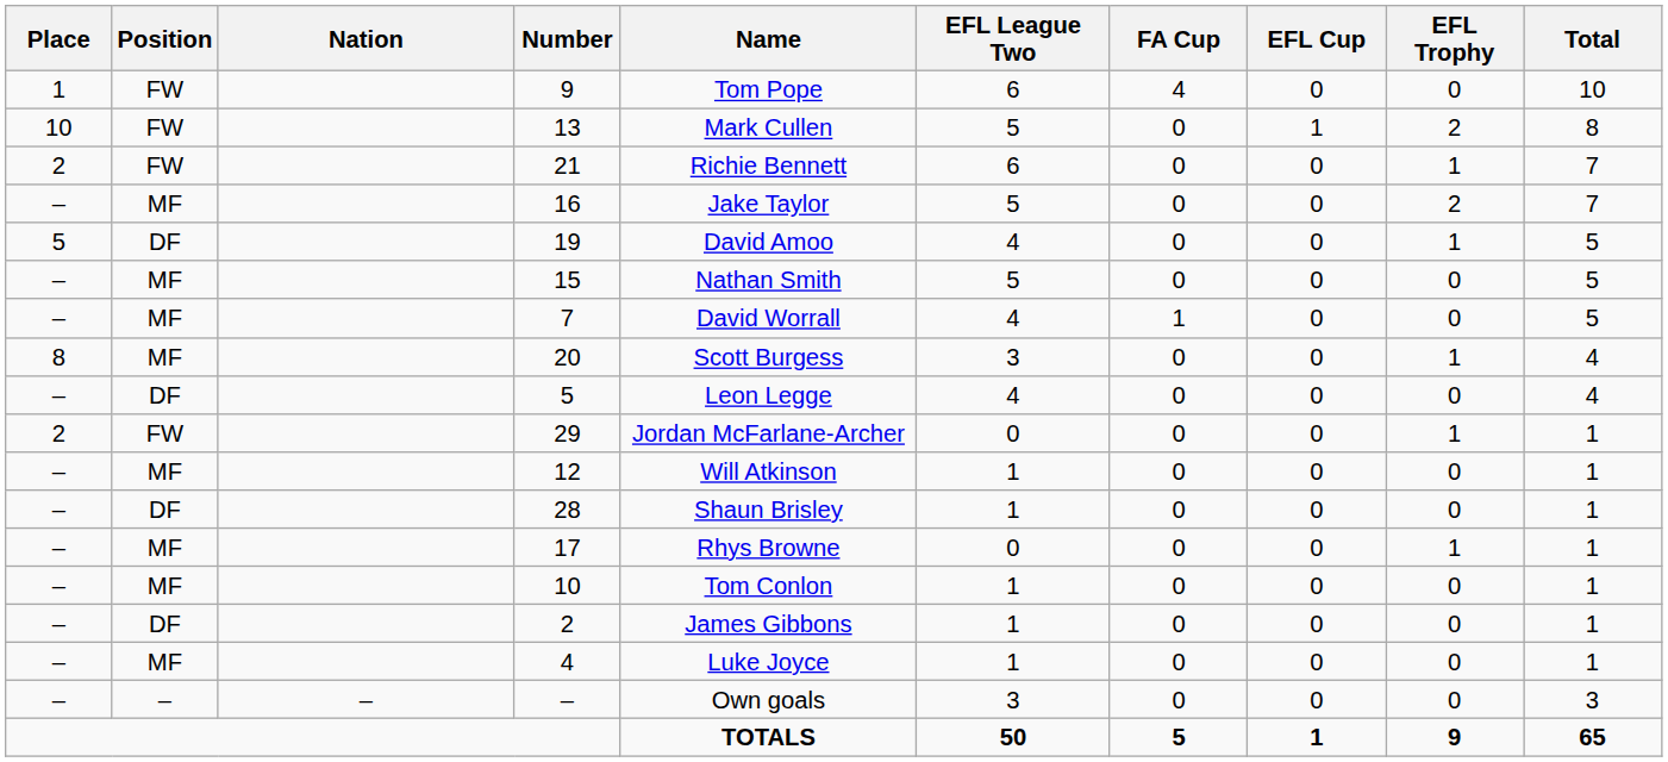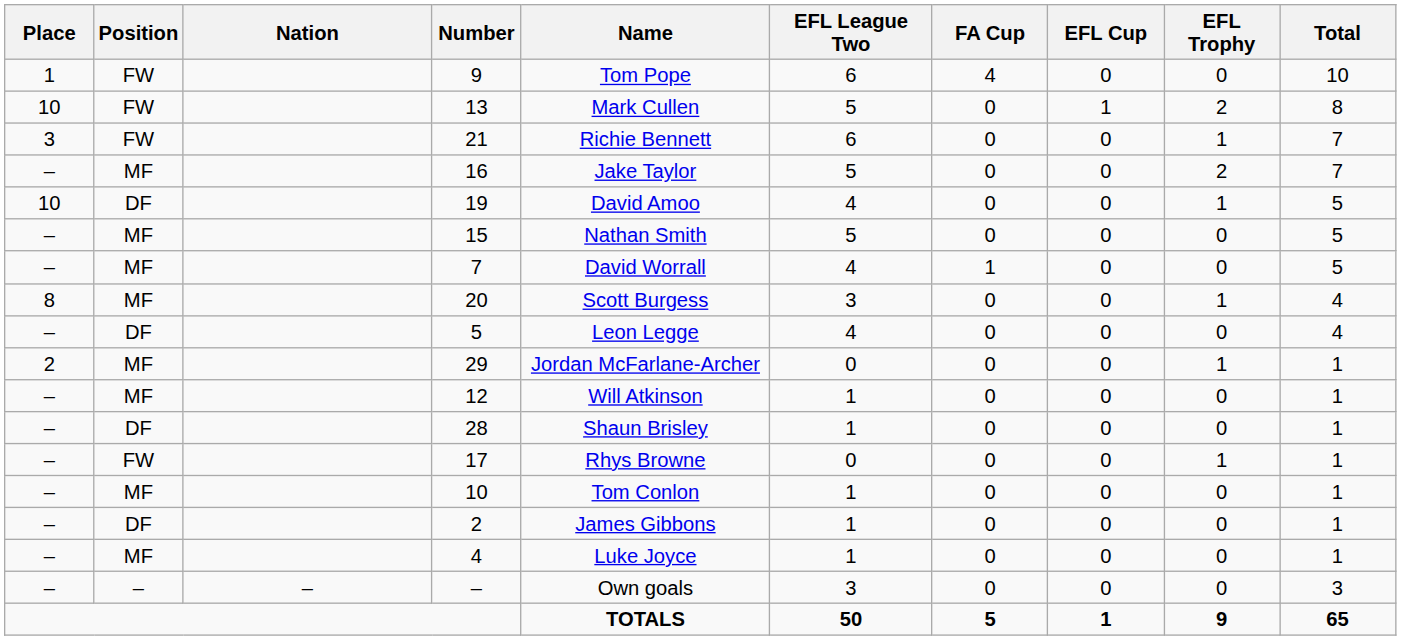 <table class="wikitable" style="font-size: 95%; text-align: center;">
 <tr>
 <th width=60>Place</th>
 <th width=60>Position</th>
 <th width=180>Nation</th>
 <th width=60>Number</th>
 <th width=180>Name</th>
 <th width=115>EFL League Two</th>
 <th width=80>FA Cup</th>
 <th width=80>EFL Cup</th>
 <th width=80>EFL Trophy</th>
 <th width=80>Total</th>
 </tr>
 <tr>
 <td>1</td>
 <td>FW</td>
 <td></td>
 <td>9</td>
 <td><a href='#'>Tom Pope</a></td>
 <td>6</td>
 <td>4</td>
 <td>0</td>
 <td>0</td>
 <td>10</td>
 </tr>
 <tr>
 <td>10</td>
 <td>FW</td>
 <td></td>
 <td>13</td>
 <td><a href='#'>Mark Cullen</a></td>
 <td>5</td>
 <td>0</td>
 <td>1</td>
 <td>2</td>
 <td>8</td>
 </tr>
 <tr>
-<td>2</td>
+<td>3</td>
 <td>FW</td>
 <td></td>
 <td>21</td>
 <td><a href='#'>Richie Bennett</a></td>
 <td>6</td>
 <td>0</td>
 <td>0</td>
 <td>1</td>
 <td>7</td>
 </tr>
 <tr>
 <td>–</td>
 <td>MF</td>
 <td></td>
 <td>16</td>
 <td><a href='#'>Jake Taylor</a></td>
 <td>5</td>
 <td>0</td>
 <td>0</td>
 <td>2</td>
 <td>7</td>
 </tr>
 <tr>
-<td>5</td>
+<td>10</td>
 <td>DF</td>
 <td></td>
 <td>19</td>
 <td><a href='#'>David Amoo</a></td>
 <td>4</td>
 <td>0</td>
 <td>0</td>
 <td>1</td>
 <td>5</td>
 </tr>
 <tr>
 <td>–</td>
 <td>MF</td>
 <td></td>
 <td>15</td>
 <td><a href='#'>Nathan Smith</a></td>
 <td>5</td>
 <td>0</td>
 <td>0</td>
 <td>0</td>
 <td>5</td>
 </tr>
 <tr>
 <td>–</td>
 <td>MF</td>
 <td></td>
 <td>7</td>
 <td><a href='#'>David Worrall</a></td>
 <td>4</td>
 <td>1</td>
 <td>0</td>
 <td>0</td>
 <td>5</td>
 </tr>
 <tr>
 <td>8</td>
 <td>MF</td>
 <td></td>
 <td>20</td>
 <td><a href='#'>Scott Burgess</a></td>
 <td>3</td>
 <td>0</td>
 <td>0</td>
 <td>1</td>
 <td>4</td>
 </tr>
 <tr>
 <td>–</td>
 <td>DF</td>
 <td></td>
 <td>5</td>
 <td><a href='#'>Leon Legge</a></td>
 <td>4</td>
 <td>0</td>
 <td>0</td>
 <td>0</td>
 <td>4</td>
 </tr>
 <tr>
 <td>2</td>
-<td>FW</td>
+<td>MF</td>
 <td></td>
 <td>29</td>
 <td><a href='#'>Jordan McFarlane-Archer</a></td>
 <td>0</td>
 <td>0</td>
 <td>0</td>
 <td>1</td>
 <td>1</td>
 </tr>
 <tr>
 <td>–</td>
 <td>MF</td>
 <td></td>
 <td>12</td>
 <td><a href='#'>Will Atkinson</a></td>
 <td>1</td>
 <td>0</td>
 <td>0</td>
 <td>0</td>
 <td>1</td>
 </tr>
 <tr>
 <td>–</td>
 <td>DF</td>
 <td></td>
 <td>28</td>
 <td><a href='#'>Shaun Brisley</a></td>
 <td>1</td>
 <td>0</td>
 <td>0</td>
 <td>0</td>
 <td>1</td>
 </tr>
 <tr>
 <td>–</td>
-<td>MF</td>
+<td>FW</td>
 <td></td>
 <td>17</td>
 <td><a href='#'>Rhys Browne</a></td>
 <td>0</td>
 <td>0</td>
 <td>0</td>
 <td>1</td>
 <td>1</td>
 </tr>
 <tr>
 <td>–</td>
 <td>MF</td>
 <td></td>
 <td>10</td>
 <td><a href='#'>Tom Conlon</a></td>
 <td>1</td>
 <td>0</td>
 <td>0</td>
 <td>0</td>
 <td>1</td>
 </tr>
 <tr>
 <td>–</td>
 <td>DF</td>
 <td></td>
 <td>2</td>
 <td><a href='#'>James Gibbons</a></td>
 <td>1</td>
 <td>0</td>
 <td>0</td>
 <td>0</td>
 <td>1</td>
 </tr>
 <tr>
 <td>–</td>
 <td>MF</td>
 <td></td>
 <td>4</td>
 <td><a href='#'>Luke Joyce</a></td>
 <td>1</td>
 <td>0</td>
 <td>0</td>
 <td>0</td>
 <td>1</td>
 </tr>
 <tr>
 <td>–</td>
 <td>–</td>
 <td>–</td>
 <td>–</td>
 <td>Own goals</td>
 <td>3</td>
 <td>0</td>
 <td>0</td>
 <td>0</td>
 <td>3</td>
 </tr>
 <tr>
 <td colspan="4"></td>
 <td><strong>TOTALS</strong></td>
 <td><strong>50</strong></td>
 <td><strong>5</strong></td>
 <td><strong>1</strong></td>
 <td><strong>9</strong></td>
 <td><strong>65</strong></td>
 </tr>
 </table>
